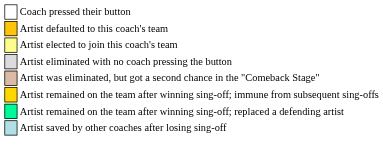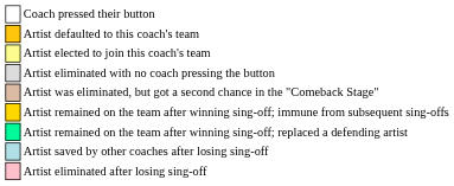 <table class="toccolours" style="font-size: 90%; white-space: nowrap;">
 <tr>
 <td style="background:white; border:1px solid black;">  <strong></strong>  </td>
 <td>Coach pressed their button</td>
 </tr>
 <tr>
 <td style="background:#ffc40c; border:1px solid black;">    </td>
 <td>Artist defaulted to this coach's team</td>
 </tr>
 <tr>
 <td style="background:#fdfc8f; border:1px solid black;">    </td>
 <td style="padding-right: 8px">Artist elected to join this coach's team</td>
 </tr>
 <tr>
 <td style="background:#dcdcdc; border:1px solid black;">    </td>
 <td>Artist eliminated with no coach pressing the button</td>
 </tr>
 <tr>
 <td style="background:#dbbba4; border:1px solid black">    </td>
 <td>Artist was eliminated, but got a second chance in the "Comeback Stage"</td>
 </tr>
 <tr>
 <td style="background:gold; border:1px solid black;">    </td>
 <td>Artist remained on the team after winning sing-off; immune from subsequent sing-offs</td>
 </tr>
 <tr>
 <td style="background:#00fa9a; border:1px solid black;">    </td>
 <td>Artist remained on the team after winning sing-off; replaced a defending artist</td>
 </tr>
 <tr>
 <td style="background:#b0e0e6; border:1px solid black;">    </td>
 <td>Artist saved by other coaches after losing sing-off</td>
 </tr>
+<tr>
+<td style="background:pink; border:1px solid black;">    </td>
+<td>Artist eliminated after losing sing-off</td>
+</tr>
 </table>
